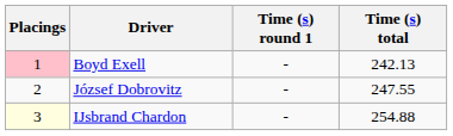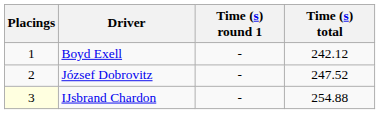 <table class="wikitable" style="font-size: 90%">
 <tr>
 <th width=20>Placings </th>
 <th width=140>Driver</th>
 <th width=90>Time (<a href='#'>s</a>)<br>round 1</th>
 <th width=90>Time (<a href='#'>s</a>)<br>total</th>
 </tr>
 <tr>
-<td align=center style="background: pink;">1</td>
+<td align=center>1</td>
 <td> <a href='#'>Boyd Exell</a></td>
 <td align=center>-</td>
-<td align=center>242.13</td>
+<td align=center>242.12</td>
 </tr>
 <tr>
 <td align=center>2</td>
 <td> <a href='#'>József Dobrovitz</a></td>
 <td align=center>-</td>
-<td align=center>247.55</td>
+<td align=center>247.52</td>
 </tr>
 <tr>
 <td align=center style="background: lightyellow;">3</td>
 <td> <a href='#'>IJsbrand Chardon</a></td>
 <td align=center>-</td>
 <td align=center>254.88</td>
 </tr>
 </table>
